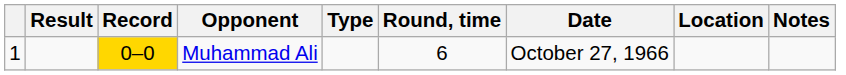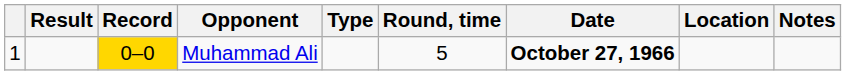 <table class="wikitable" style="text-align:center">
 <tr>
 <th></th>
 <th>Result</th>
 <th>Record</th>
 <th>Opponent</th>
 <th>Type</th>
 <th>Round, time</th>
 <th>Date</th>
 <th>Location</th>
 <th>Notes</th>
 </tr>
 <tr>
 <td>1</td>
 <td></td>
 <td style="background: gold;">0–0 </td>
 <td style="text-align:left;"> <a href='#'>Muhammad Ali</a></td>
 <td></td>
-<td>6</td>
-<td>October 27, 1966</td>
+<td>5</td>
+<td><strong>October 27, 1966</strong></td>
 <td style="text-align:left;"> </td>
 <td style="text-align:left;"></td>
 </tr>
 </table>
